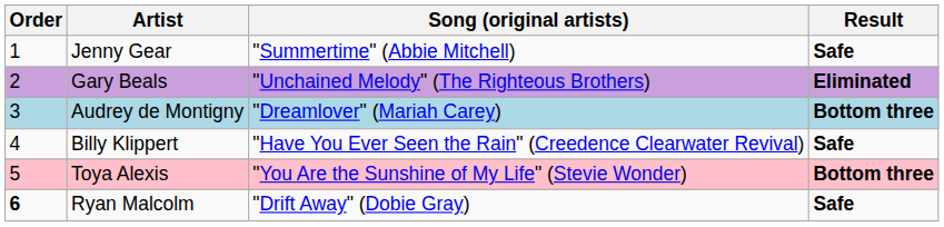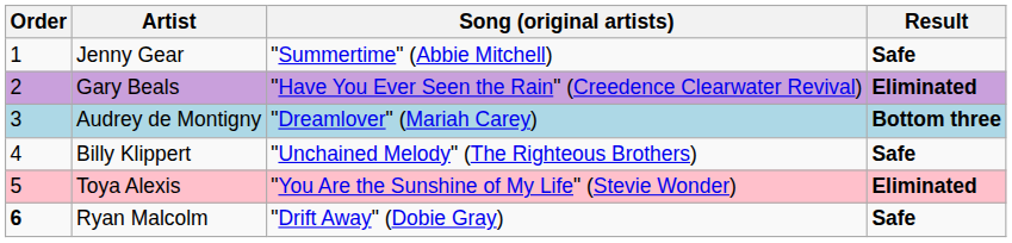 <table class=wikitable>
 <tr>
 <th>Order</th>
 <th>Artist</th>
 <th>Song (original artists)</th>
 <th>Result</th>
 </tr>
 <tr>
 <td>1</td>
 <td>Jenny Gear</td>
 <td>"<a href='#'>Summertime</a>" (<a href='#'>Abbie Mitchell</a>)</td>
 <td><strong>Safe</strong></td>
 </tr>
 <tr style="background:#C9A0DC">
 <td>2</td>
 <td>Gary Beals</td>
-<td>"<a href='#'>Unchained Melody</a>" (<a href='#'>The Righteous Brothers</a>)</td>
+<td>"<a href='#'>Have You Ever Seen the Rain</a>" (<a href='#'>Creedence Clearwater Revival</a>)</td>
 <td><strong>Eliminated</strong></td>
 </tr>
 <tr style="background:lightblue;">
 <td>3</td>
 <td>Audrey de Montigny</td>
 <td>"<a href='#'>Dreamlover</a>" (<a href='#'>Mariah Carey</a>)</td>
 <td><strong>Bottom three</strong></td>
 </tr>
 <tr>
 <td>4</td>
 <td>Billy Klippert</td>
-<td>"<a href='#'>Have You Ever Seen the Rain</a>" (<a href='#'>Creedence Clearwater Revival</a>)</td>
+<td>"<a href='#'>Unchained Melody</a>" (<a href='#'>The Righteous Brothers</a>)</td>
 <td><strong>Safe</strong></td>
 </tr>
 <tr style="background:pink;">
 <td>5</td>
 <td>Toya Alexis</td>
 <td>"<a href='#'>You Are the Sunshine of My Life</a>" (<a href='#'>Stevie Wonder</a>)</td>
-<td><strong>Bottom three</strong></td>
+<td><strong>Eliminated</strong></td>
 </tr>
 <tr>
 <td><strong>6</strong></td>
 <td>Ryan Malcolm</td>
 <td>"<a href='#'>Drift Away</a>" (<a href='#'>Dobie Gray</a>)</td>
 <td><strong>Safe</strong></td>
 </tr>
 </table>
